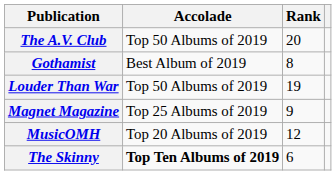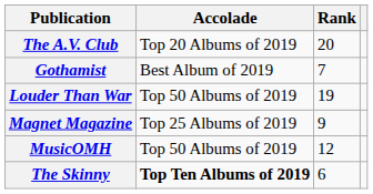 <table class="wikitable sortable plainrowheaders">
 <tr>
 <th>Publication</th>
 <th>Accolade</th>
 <th>Rank</th>
 <th class="unsortable"></th>
 </tr>
 <tr>
 <th scope="row"><em><a href='#'>The A.V. Club</a></em></th>
-<td>Top 50 Albums of 2019</td>
+<td>Top 20 Albums of 2019</td>
 <td>20</td>
 <td></td>
 </tr>
 <tr>
 <th scope="row"><em><a href='#'>Gothamist</a></em></th>
 <td>Best Album of 2019</td>
-<td>8</td>
+<td>7</td>
 <td></td>
 </tr>
 <tr>
 <th scope="row"><em><a href='#'>Louder Than War</a></em></th>
 <td>Top 50 Albums of 2019</td>
 <td>19</td>
 <td></td>
 </tr>
 <tr>
 <th scope="row"><em><a href='#'>Magnet Magazine</a></em></th>
 <td>Top 25 Albums of 2019</td>
 <td>9</td>
 <td></td>
 </tr>
 <tr>
 <th scope="row"><em><a href='#'>MusicOMH</a></em></th>
-<td>Top 20 Albums of 2019</td>
+<td>Top 50 Albums of 2019</td>
 <td>12</td>
 <td></td>
 </tr>
 <tr>
 <th scope="row"><em><a href='#'>The Skinny</a></em></th>
 <td><strong>Top Ten Albums of 2019</strong></td>
 <td>6</td>
 <td></td>
 </tr>
 </table>
